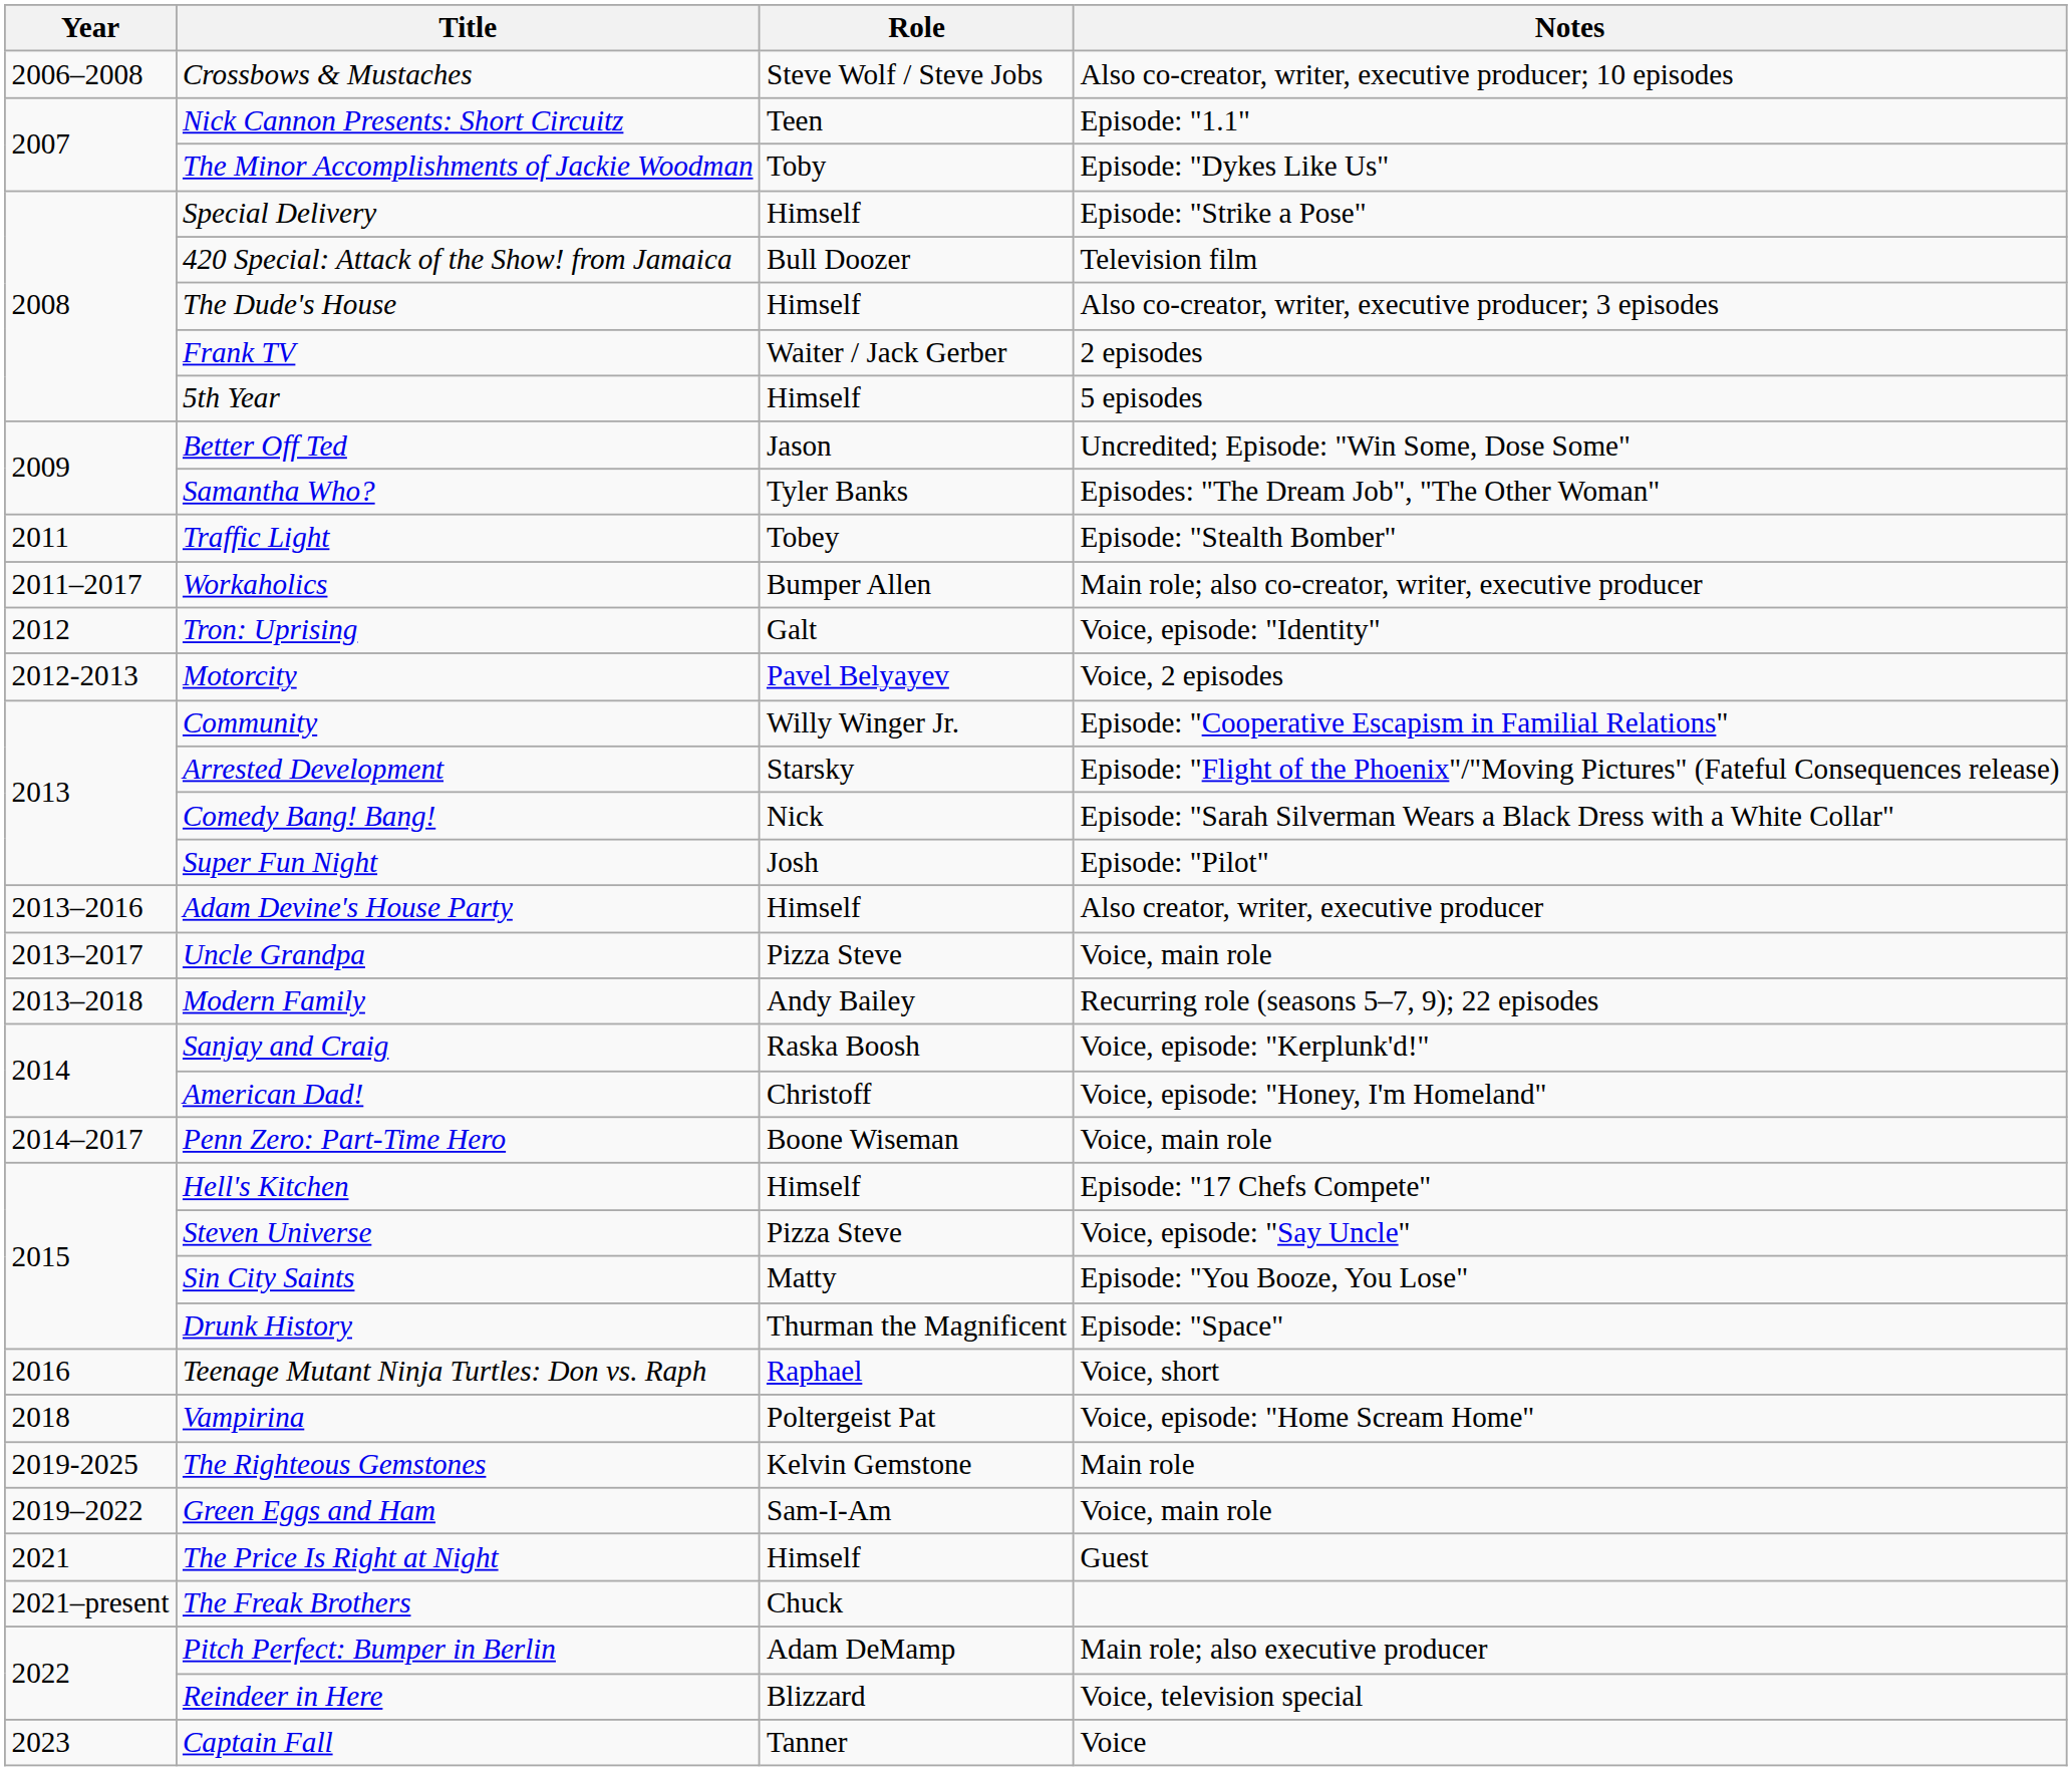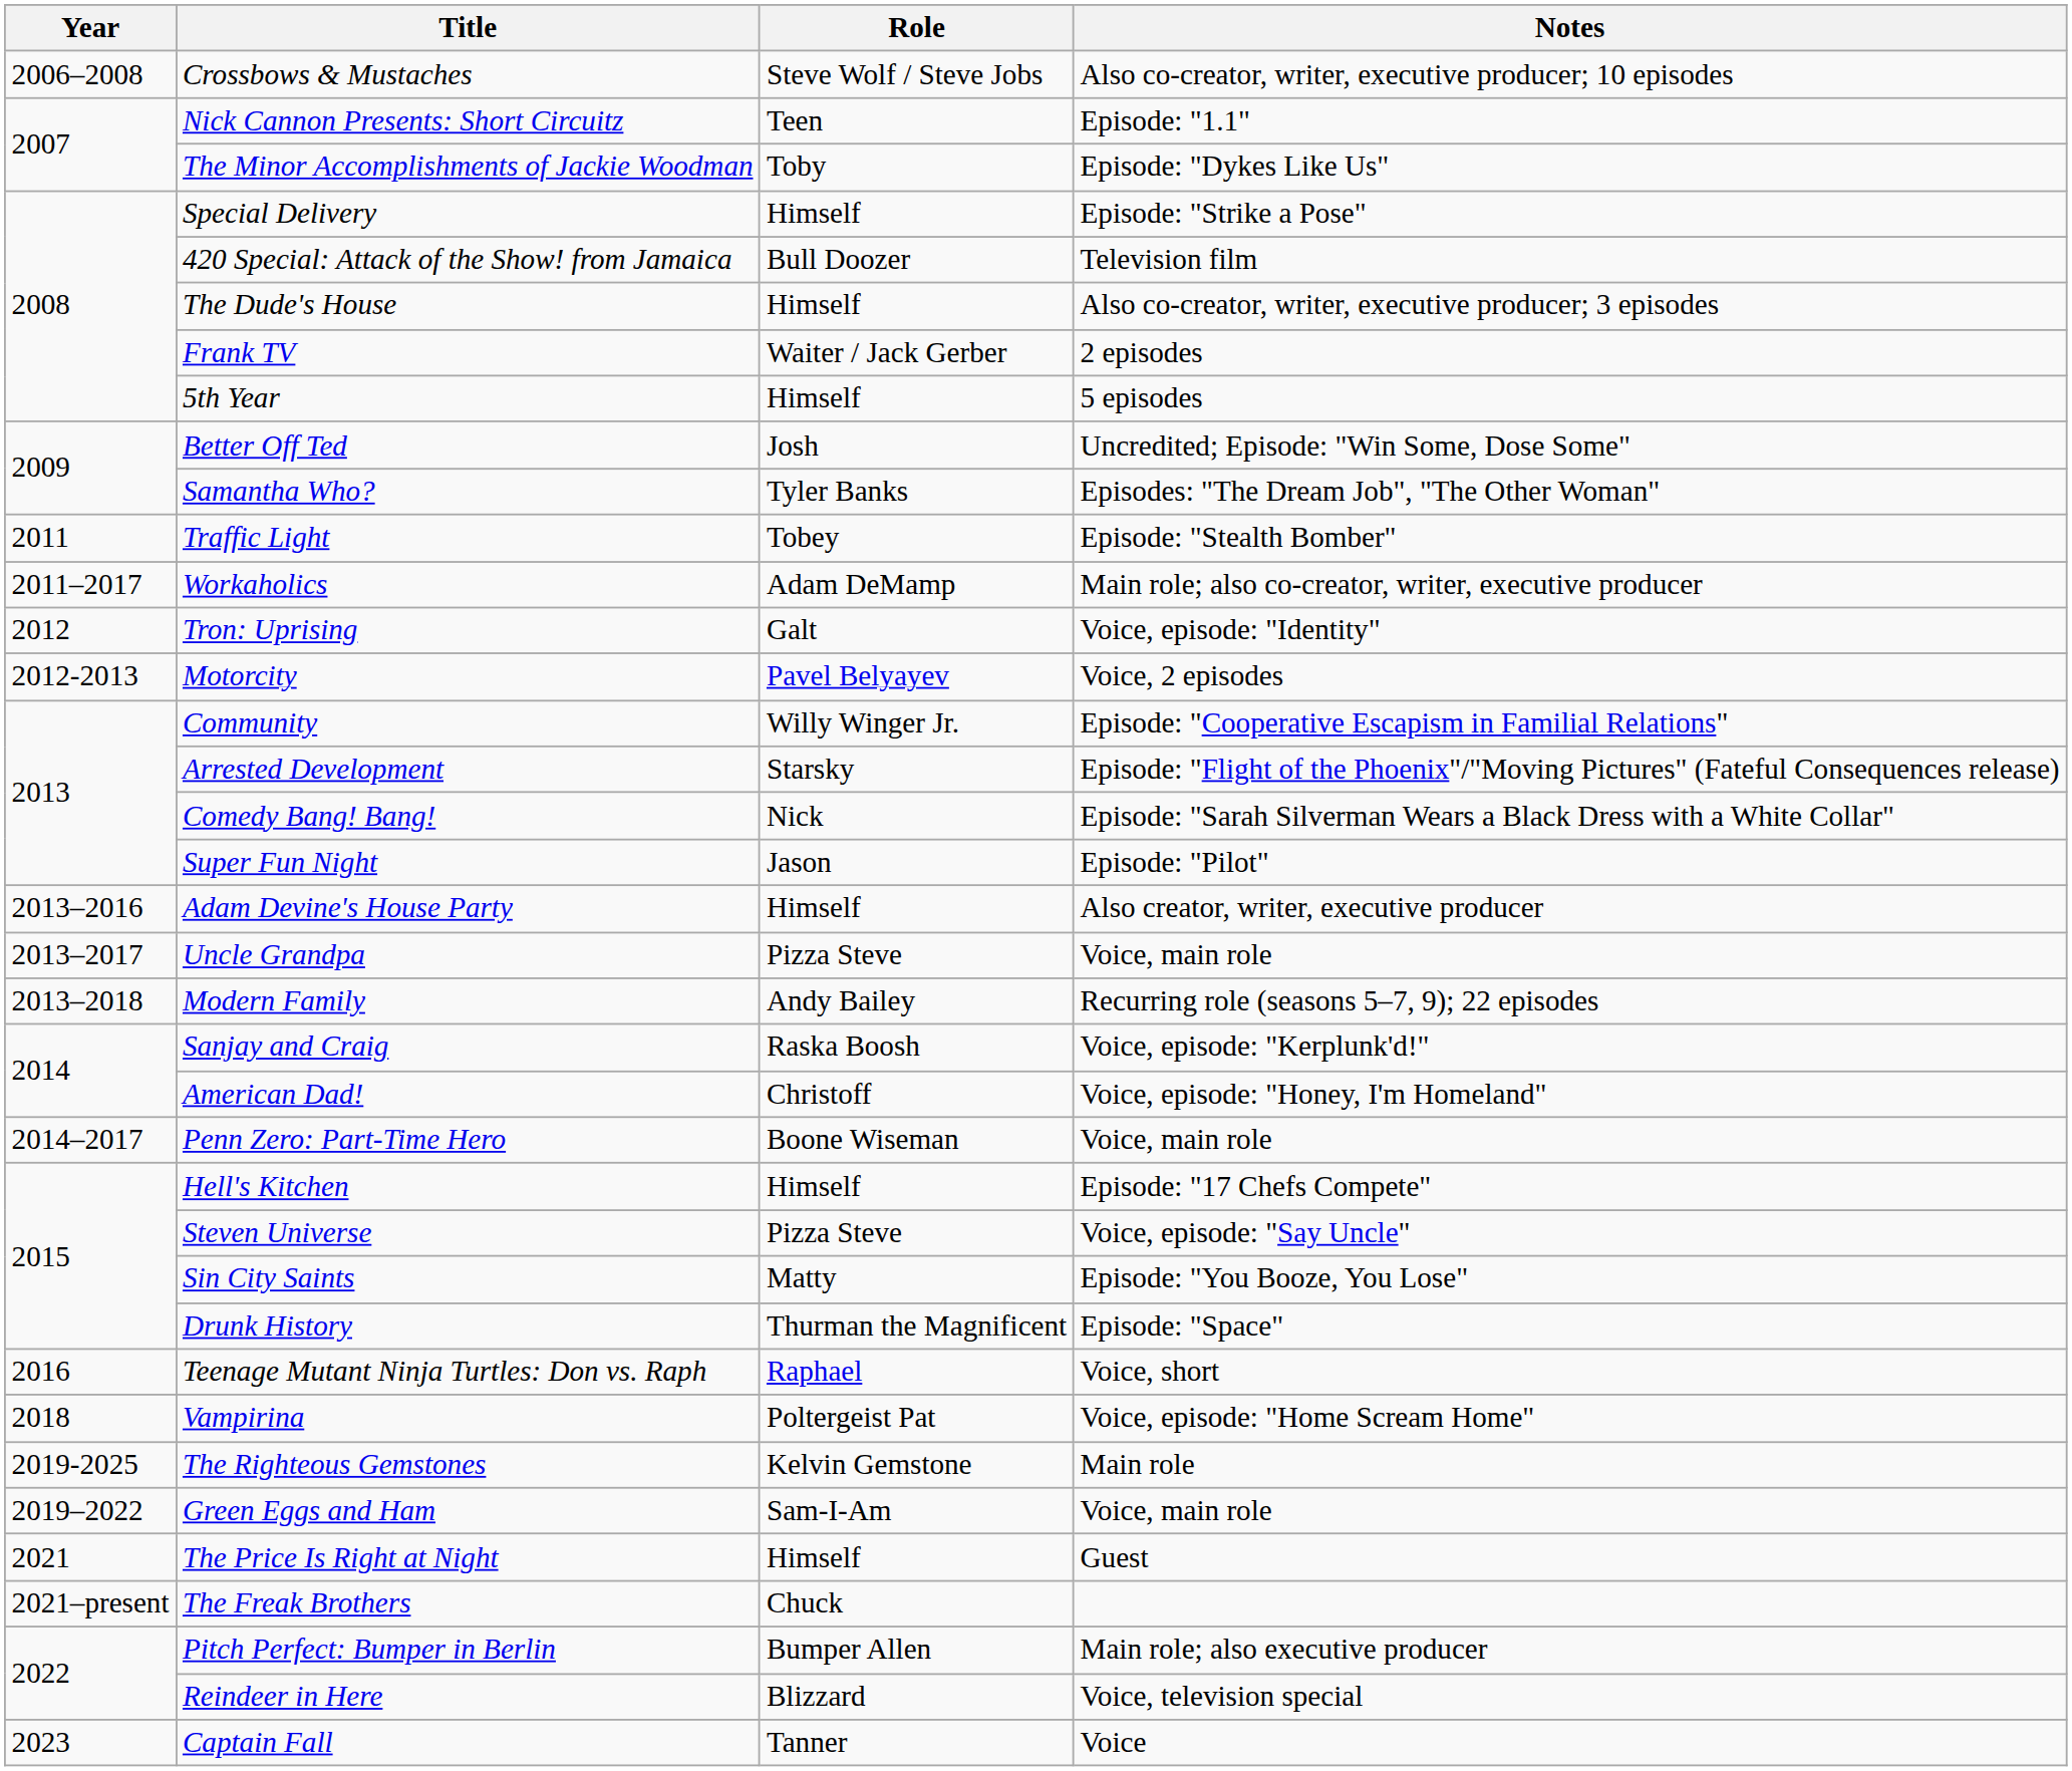 <table class="wikitable sortable">
 <tr>
 <th>Year</th>
 <th>Title</th>
 <th>Role</th>
 <th class="unsortable">Notes</th>
 </tr>
 <tr>
 <td>2006–2008</td>
 <td><em>Crossbows & Mustaches</em></td>
 <td>Steve Wolf / Steve Jobs</td>
 <td>Also co-creator, writer, executive producer; 10 episodes</td>
 </tr>
 <tr>
 <td rowspan="2">2007</td>
 <td><em><a href='#'>Nick Cannon Presents: Short Circuitz</a></em></td>
 <td>Teen</td>
 <td>Episode: "1.1"</td>
 </tr>
 <tr>
 <td><em><a href='#'>The Minor Accomplishments of Jackie Woodman</a></em></td>
 <td>Toby</td>
 <td>Episode: "Dykes Like Us"</td>
 </tr>
 <tr>
 <td rowspan="5">2008</td>
 <td><em>Special Delivery</em></td>
 <td>Himself</td>
 <td>Episode: "Strike a Pose"</td>
 </tr>
 <tr>
 <td><em>420 Special: Attack of the Show! from Jamaica</em></td>
 <td>Bull Doozer</td>
 <td>Television film</td>
 </tr>
 <tr>
 <td><em>The Dude's House</em></td>
 <td>Himself</td>
 <td>Also co-creator, writer, executive producer; 3 episodes</td>
 </tr>
 <tr>
 <td><em><a href='#'>Frank TV</a></em></td>
 <td>Waiter / Jack Gerber</td>
 <td>2 episodes</td>
 </tr>
 <tr>
 <td><em>5th Year</em></td>
 <td>Himself</td>
 <td>5 episodes</td>
 </tr>
 <tr>
 <td rowspan="2">2009</td>
 <td><em><a href='#'>Better Off Ted</a></em></td>
-<td>Jason</td>
+<td>Josh</td>
 <td>Uncredited; Episode: "Win Some, Dose Some"</td>
 </tr>
 <tr>
 <td><em><a href='#'>Samantha Who?</a></em></td>
 <td>Tyler Banks</td>
 <td>Episodes: "The Dream Job", "The Other Woman"</td>
 </tr>
 <tr>
 <td>2011</td>
 <td><em><a href='#'>Traffic Light</a></em></td>
 <td>Tobey</td>
 <td>Episode: "Stealth Bomber"</td>
 </tr>
 <tr>
 <td>2011–2017</td>
 <td><em><a href='#'>Workaholics</a></em></td>
-<td>Bumper Allen</td>
+<td>Adam DeMamp</td>
 <td>Main role; also co-creator, writer, executive producer</td>
 </tr>
 <tr>
 <td>2012</td>
 <td><em><a href='#'>Tron: Uprising</a></em></td>
 <td>Galt</td>
 <td>Voice, episode: "Identity"</td>
 </tr>
 <tr>
 <td>2012-2013</td>
 <td><em><a href='#'>Motorcity</a></em></td>
 <td><a href='#'>Pavel Belyayev</a></td>
 <td>Voice, 2 episodes</td>
 </tr>
 <tr>
 <td rowspan="4">2013</td>
 <td><em><a href='#'>Community</a></em></td>
 <td>Willy Winger Jr.</td>
 <td>Episode: "<a href='#'>Cooperative Escapism in Familial Relations</a>"</td>
 </tr>
 <tr>
 <td><em><a href='#'>Arrested Development</a></em></td>
 <td>Starsky</td>
 <td>Episode: "<a href='#'>Flight of the Phoenix</a>"/"Moving Pictures" (Fateful Consequences release)</td>
 </tr>
 <tr>
 <td><em><a href='#'>Comedy Bang! Bang!</a></em></td>
 <td>Nick</td>
 <td>Episode: "Sarah Silverman Wears a Black Dress with a White Collar"</td>
 </tr>
 <tr>
 <td><em><a href='#'>Super Fun Night</a></em></td>
-<td>Josh</td>
+<td>Jason</td>
 <td>Episode: "Pilot"</td>
 </tr>
 <tr>
 <td>2013–2016</td>
 <td><em><a href='#'>Adam Devine's House Party</a></em></td>
 <td>Himself</td>
 <td>Also creator, writer, executive producer</td>
 </tr>
 <tr>
 <td>2013–2017</td>
 <td><em><a href='#'>Uncle Grandpa</a></em></td>
 <td>Pizza Steve</td>
 <td>Voice, main role</td>
 </tr>
 <tr>
 <td>2013–2018</td>
 <td><em><a href='#'>Modern Family</a></em></td>
 <td>Andy Bailey</td>
 <td>Recurring role (seasons 5–7, 9); 22 episodes</td>
 </tr>
 <tr>
 <td rowspan="2">2014</td>
 <td><em><a href='#'>Sanjay and Craig</a></em></td>
 <td>Raska Boosh</td>
 <td>Voice, episode: "Kerplunk'd!"</td>
 </tr>
 <tr>
 <td><em><a href='#'>American Dad!</a></em></td>
 <td>Christoff</td>
 <td>Voice, episode: "Honey, I'm Homeland"</td>
 </tr>
 <tr>
 <td>2014–2017</td>
 <td><em><a href='#'>Penn Zero: Part-Time Hero</a></em></td>
 <td>Boone Wiseman</td>
 <td>Voice, main role</td>
 </tr>
 <tr>
 <td rowspan="4">2015</td>
 <td><em><a href='#'>Hell's Kitchen</a></em></td>
 <td>Himself</td>
 <td>Episode: "17 Chefs Compete"</td>
 </tr>
 <tr>
 <td><em><a href='#'>Steven Universe</a></em></td>
 <td>Pizza Steve</td>
 <td>Voice, episode: "<a href='#'>Say Uncle</a>"</td>
 </tr>
 <tr>
 <td><em><a href='#'>Sin City Saints</a></em></td>
 <td>Matty</td>
 <td>Episode: "You Booze, You Lose"</td>
 </tr>
 <tr>
 <td><em><a href='#'>Drunk History</a></em></td>
 <td>Thurman the Magnificent</td>
 <td>Episode: "Space"</td>
 </tr>
 <tr>
 <td>2016</td>
 <td><em>Teenage Mutant Ninja Turtles: Don vs. Raph</em></td>
 <td><a href='#'>Raphael</a></td>
 <td>Voice, short</td>
 </tr>
 <tr>
 <td>2018</td>
 <td><em><a href='#'>Vampirina</a></em></td>
 <td>Poltergeist Pat</td>
 <td>Voice, episode: "Home Scream Home"</td>
 </tr>
 <tr>
 <td>2019-2025</td>
 <td><em><a href='#'>The Righteous Gemstones</a></em></td>
 <td>Kelvin Gemstone</td>
 <td>Main role</td>
 </tr>
 <tr>
 <td>2019–2022</td>
 <td><em><a href='#'>Green Eggs and Ham</a></em></td>
 <td>Sam-I-Am</td>
 <td>Voice, main role</td>
 </tr>
 <tr>
 <td>2021</td>
 <td><em><a href='#'>The Price Is Right at Night</a></em></td>
 <td>Himself</td>
 <td>Guest</td>
 </tr>
 <tr>
 <td>2021–present</td>
 <td><em><a href='#'>The Freak Brothers</a></em></td>
 <td>Chuck</td>
 <td></td>
 </tr>
 <tr>
 <td rowspan="2">2022</td>
 <td><em><a href='#'>Pitch Perfect: Bumper in Berlin</a></em></td>
-<td>Adam DeMamp</td>
+<td>Bumper Allen</td>
 <td>Main role; also executive producer</td>
 </tr>
 <tr>
 <td><em><a href='#'>Reindeer in Here</a></em></td>
 <td>Blizzard</td>
 <td>Voice, television special</td>
 </tr>
 <tr>
 <td>2023</td>
 <td><em><a href='#'>Captain Fall</a></em></td>
 <td>Tanner</td>
 <td>Voice</td>
 </tr>
 </table>
